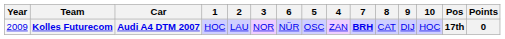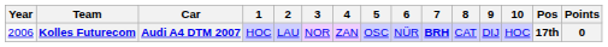 <table class="wikitable" border="1" style="text-align:center; font-size:85%;">
 <tr>
 <th>Year</th>
 <th>Team</th>
 <th>Car</th>
 <th>1</th>
 <th>2</th>
 <th>3</th>
+<th>4</th>
+<th>5</th>
 <th>6</th>
-<th>5</th>
-<th>4</th>
 <th>7</th>
 <th>8</th>
 <th>9</th>
 <th>10</th>
 <th>Pos</th>
 <th>Points</th>
 </tr>
 <tr>
-<td><a href='#'>2009</a></td>
+<td><a href='#'>2006</a></td>
 <th nowrap><a href='#'>Kolles Futurecom</a></th>
 <th nowrap><a href='#'>Audi A4 DTM 2007</a></th>
 <td style="background:#cfcfff;"><a href='#'>HOC</a><br></td>
 <td style="background:#cfcfff;"><a href='#'>LAU</a><br></td>
 <td style="background:#efcfff;"><a href='#'>NOR</a><br></td>
+<td style="background:#EFCFFF;"><a href='#'>ZAN</a><br></td>
+<td style="background:#cfcfff;"><a href='#'>OSC</a><br></td>
 <td style="background:#cfcfff;"><a href='#'>NÜR</a><br></td>
-<td style="background:#cfcfff;"><a href='#'>OSC</a><br></td>
-<td style="background:#EFCFFF;"><a href='#'>ZAN</a><br></td>
 <td style="background:#cfcfff;"><strong><a href='#'>BRH</a><br></strong></td>
 <td style="background:#cfcfff;"><a href='#'>CAT</a><br></td>
 <td style="background:#CFCFFF;"><a href='#'>DIJ</a><br></td>
 <td style="background:#cfcfff;"><a href='#'>HOC</a><br></td>
 <th>17th</th>
 <th>0</th>
 </tr>
 </table>
